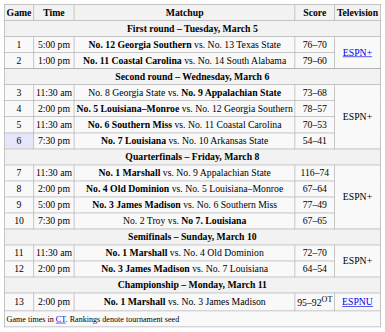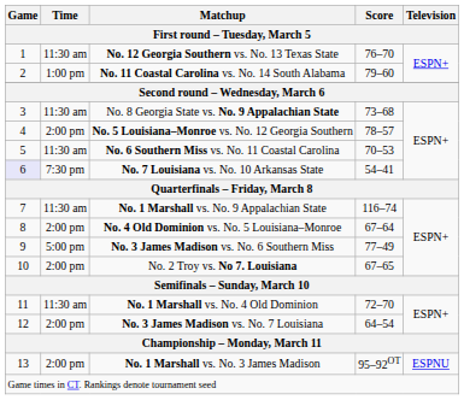 <table class="wikitable" style="font-size: 95%;text-align:center">
 <tr>
 <th>Game</th>
 <th>Time</th>
 <th>Matchup</th>
 <th>Score</th>
 <th>Television</th>
 </tr>
 <tr>
 <th colspan="5">First round – Tuesday, March 5</th>
 </tr>
 <tr>
 <td>1</td>
-<td>5:00 pm</td>
+<td>11:30 am</td>
 <td><strong>No. 12 Georgia Southern</strong> vs. No. 13 Texas State</td>
 <td>76–70</td>
 <td rowspan="2"><a href='#'>ESPN+</a></td>
 </tr>
 <tr>
 <td>2</td>
 <td>1:00 pm</td>
 <td><strong>No. 11 Coastal Carolina</strong> vs. No. 14 South Alabama</td>
 <td>79–60</td>
 </tr>
 <tr>
 </tr>
 <tr>
 <th colspan="5">Second round – Wednesday, March 6</th>
 </tr>
 <tr>
 <td>3</td>
 <td>11:30 am</td>
 <td>No. 8 Georgia State vs. <strong>No. 9 Appalachian State</strong></td>
 <td>73–68</td>
 <td rowspan="4">ESPN+</td>
 </tr>
 <tr>
 <td>4</td>
 <td>2:00 pm</td>
 <td><strong>No. 5 Louisiana–Monroe</strong> vs. No. 12 Georgia Southern</td>
 <td>78–57</td>
 </tr>
 <tr>
 <td>5</td>
 <td>11:30 am</td>
 <td><strong>No. 6 Southern Miss</strong> vs. No. 11 Coastal Carolina</td>
 <td>70–53</td>
 </tr>
 <tr>
 <td style="background: lavender;">6</td>
 <td>7:30 pm</td>
 <td><strong>No. 7 Louisiana</strong> vs. No. 10 Arkansas State</td>
 <td>54–41</td>
 </tr>
 <tr>
 <th colspan="5">Quarterfinals – Friday, March 8</th>
 </tr>
 <tr>
 <td>7</td>
 <td>11:30 am</td>
 <td><strong>No. 1 Marshall</strong> vs. No. 9 Appalachian State</td>
 <td>116–74</td>
 <td rowspan="4">ESPN+</td>
 </tr>
 <tr>
 <td>8</td>
 <td>2:00 pm</td>
 <td><strong>No. 4 Old Dominion</strong> vs. No. 5 Louisiana–Monroe</td>
 <td>67–64</td>
 </tr>
 <tr>
 <td>9</td>
 <td>5:00 pm</td>
 <td><strong>No. 3 James Madison</strong> vs. No. 6 Southern Miss</td>
 <td>77–49</td>
 </tr>
 <tr>
 <td>10</td>
-<td>7:30 pm</td>
+<td>2:00 pm</td>
 <td>No. 2 Troy vs. <strong>No 7. Louisiana</strong></td>
 <td>67–65</td>
 </tr>
 <tr>
 <th colspan="5">Semifinals – Sunday, March 10</th>
 </tr>
 <tr>
 <td>11</td>
 <td>11:30 am</td>
 <td><strong>No. 1 Marshall</strong> vs. No. 4 Old Dominion</td>
 <td>72–70</td>
 <td rowspan="2">ESPN+</td>
 </tr>
 <tr>
 <td>12</td>
 <td>2:00 pm</td>
 <td><strong>No. 3 James Madison</strong> vs. No. 7 Louisiana</td>
 <td>64–54</td>
 </tr>
 <tr>
 <th colspan="5">Championship – Monday, March 11</th>
 </tr>
 <tr>
 <td>13</td>
 <td>2:00 pm</td>
 <td><strong>No. 1 Marshall</strong> vs. No. 3 James Madison</td>
 <td>95–92<sup>OT</sup></td>
 <td><a href='#'>ESPNU</a></td>
 </tr>
 <tr>
 <td colspan="5" align="left"><small>Game times in <a href='#'>CT</a>. Rankings denote tournament seed</small></td>
 </tr>
 </table>
